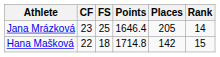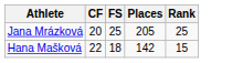 <table class="wikitable" border="1" style="font-size:90%">
 <tr>
 <th>Athlete</th>
 <th>CF</th>
 <th>FS</th>
-<th>Points</th>
 <th>Places</th>
 <th>Rank</th>
 </tr>
 <tr align=center>
 <td align=left><a href='#'>Jana Mrázková</a></td>
-<td>23</td>
+<td>20</td>
 <td>25</td>
-<td>1646.4</td>
 <td>205</td>
-<td>14</td>
+<td>25</td>
 </tr>
 <tr align=center>
 <td align=left><a href='#'>Hana Mašková</a></td>
 <td>22</td>
 <td>18</td>
-<td>1714.8</td>
 <td>142</td>
 <td>15</td>
 </tr>
 </table>
